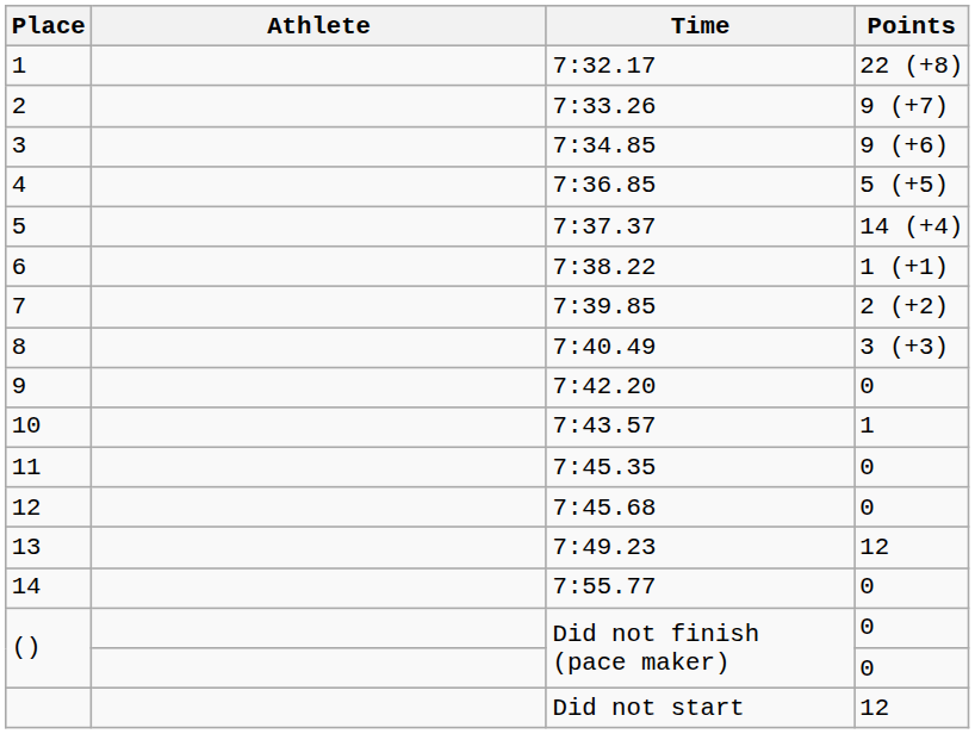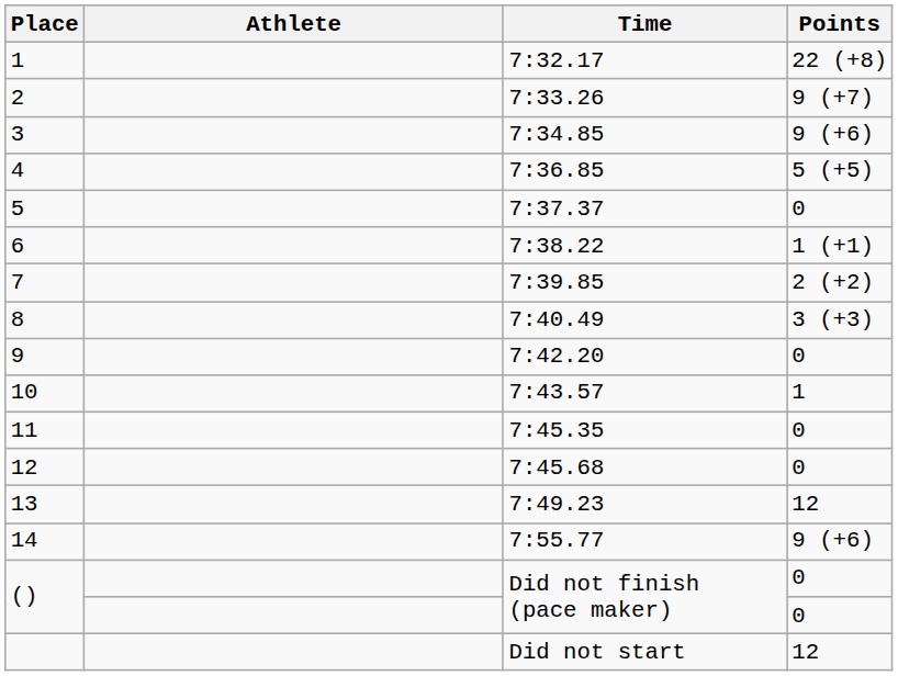 <table class="wikitable sortable">
 <tr>
 <th>Place</th>
 <th style="width:18em">Athlete</th>
 <th style="width:12em">Time</th>
 <th>Points</th>
 </tr>
 <tr>
 <td>1</td>
 <td></td>
 <td>7:32.17  </td>
 <td>22 (+8)</td>
 </tr>
 <tr>
 <td>2</td>
 <td></td>
 <td>7:33.26 </td>
 <td>9 (+7)</td>
 </tr>
 <tr>
 <td>3</td>
 <td></td>
 <td>7:34.85 </td>
 <td>9 (+6)</td>
 </tr>
 <tr>
 <td>4</td>
 <td></td>
 <td>7:36.85 </td>
 <td>5 (+5)</td>
 </tr>
 <tr>
 <td>5</td>
 <td></td>
 <td>7:37.37</td>
-<td>14 (+4)</td>
+<td>0</td>
 </tr>
 <tr>
 <td>6</td>
 <td></td>
 <td>7:38.22</td>
 <td>1 (+1)</td>
 </tr>
 <tr>
 <td>7</td>
 <td></td>
 <td>7:39.85 </td>
 <td>2 (+2)</td>
 </tr>
 <tr>
 <td>8</td>
 <td></td>
 <td>7:40.49</td>
 <td>3 (+3)</td>
 </tr>
 <tr>
 <td>9</td>
 <td></td>
 <td>7:42.20</td>
 <td>0</td>
 </tr>
 <tr>
 <td>10</td>
 <td></td>
 <td>7:43.57</td>
 <td>1</td>
 </tr>
 <tr>
 <td>11</td>
 <td></td>
 <td>7:45.35</td>
 <td>0</td>
 </tr>
 <tr>
 <td>12</td>
 <td></td>
 <td>7:45.68 </td>
 <td>0</td>
 </tr>
 <tr>
 <td>13</td>
 <td></td>
 <td>7:49.23 </td>
 <td>12</td>
 </tr>
 <tr>
 <td>14</td>
 <td></td>
 <td>7:55.77</td>
-<td>0</td>
+<td>9 (+6)</td>
 </tr>
 <tr>
 <td data-sort-value=15 rowspan=2> ()</td>
 <td></td>
 <td rowspan=2>Did not finish (pace maker)</td>
 <td>0</td>
 </tr>
 <tr>
 <td></td>
 <td>0</td>
 </tr>
 <tr>
 <td data-sort-value=17></td>
 <td></td>
 <td>Did not start</td>
 <td>12</td>
 </tr>
 </table>
